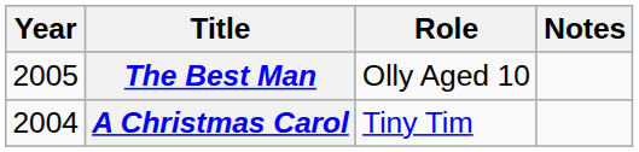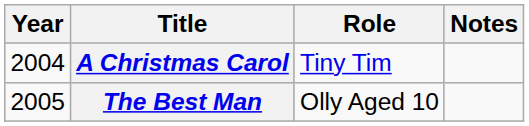 <table class="wikitable plainrowheaders sortable">
 <tr>
 <th scope="col">Year</th>
 <th scope="col">Title</th>
 <th scope="col">Role</th>
 <th scope="col" class="unsortable">Notes</th>
 </tr>
 <tr>
+<td>2004</td>
+<th scope="row"><em><a href='#'>A Christmas Carol</a></em></th>
+<td><a href='#'>Tiny Tim</a></td>
+<td></td>
+</tr>
+<tr>
 <td>2005</td>
 <th scope="row"><em><a href='#'>The Best Man</a></em></th>
 <td>Olly Aged 10</td>
 <td></td>
 </tr>
-<tr>
-<td>2004</td>
-<th scope="row"><em><a href='#'>A Christmas Carol</a></em></th>
-<td><a href='#'>Tiny Tim</a></td>
-<td></td>
-</tr>
 </table>
